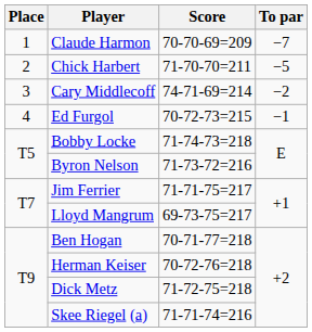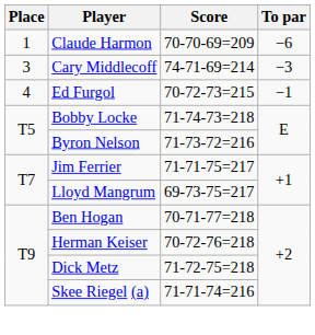 <table class="wikitable">
 <tr>
 <th>Place</th>
 <th>Player</th>
 <th>Score</th>
 <th>To par</th>
 </tr>
 <tr>
 <td align="center">1</td>
 <td> <a href='#'>Claude Harmon</a></td>
 <td>70-70-69=209</td>
-<td align="center">−7</td>
-</tr>
-<tr>
-<td align="center">2</td>
-<td> <a href='#'>Chick Harbert</a></td>
-<td>71-70-70=211</td>
-<td align="center">−5</td>
+<td align="center">−6</td>
 </tr>
 <tr>
 <td align="center">3</td>
 <td> <a href='#'>Cary Middlecoff</a></td>
 <td>74-71-69=214</td>
-<td align="center">−2</td>
+<td align="center">−3</td>
 </tr>
 <tr>
 <td align="center">4</td>
 <td> <a href='#'>Ed Furgol</a></td>
 <td>70-72-73=215</td>
 <td align="center">−1</td>
 </tr>
 <tr>
 <td rowspan="2" align="center">T5</td>
 <td> <a href='#'>Bobby Locke</a></td>
 <td>71-74-73=218</td>
 <td rowspan="2" align="center">E</td>
 </tr>
 <tr>
 <td> <a href='#'>Byron Nelson</a></td>
 <td>71-73-72=216</td>
 </tr>
 <tr>
 <td rowspan="2" align="center">T7</td>
 <td> <a href='#'>Jim Ferrier</a></td>
 <td>71-71-75=217</td>
 <td rowspan="2" align="center">+1</td>
 </tr>
 <tr>
 <td> <a href='#'>Lloyd Mangrum</a></td>
 <td>69-73-75=217</td>
 </tr>
 <tr>
 <td rowspan="4" align="center">T9</td>
 <td> <a href='#'>Ben Hogan</a></td>
 <td>70-71-77=218</td>
 <td rowspan="4" align="center">+2</td>
 </tr>
 <tr>
 <td> <a href='#'>Herman Keiser</a></td>
 <td>70-72-76=218</td>
 </tr>
 <tr>
 <td> <a href='#'>Dick Metz</a></td>
 <td>71-72-75=218</td>
 </tr>
 <tr>
 <td> <a href='#'>Skee Riegel</a> <a href='#'>(a)</a></td>
 <td>71-71-74=216</td>
 </tr>
 </table>
